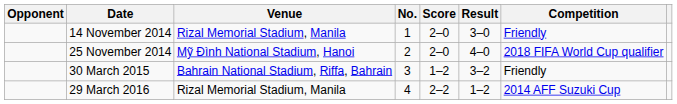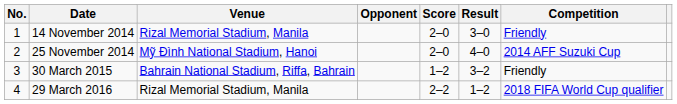 <table class="wikitable sortable">
 <tr>
-<th scope="col">Opponent</th>
+<th scope="col">No.</th>
 <th scope="col">Date</th>
 <th scope="col">Venue</th>
-<th scope="col">No.</th>
+<th scope="col">Opponent</th>
 <th scope="col">Score</th>
 <th scope="col">Result</th>
 <th scope="col">Competition</th>
 <th scope="col" class="unsortable"></th>
 </tr>
 <tr>
-<td></td>
+<td align="center">1</td>
 <td>14 November 2014</td>
 <td><a href='#'>Rizal Memorial Stadium</a>, <a href='#'>Manila</a></td>
-<td align="center">1</td>
+<td></td>
 <td align="center">2–0</td>
 <td align="center">3–0</td>
 <td><a href='#'>Friendly</a></td>
 <td></td>
 </tr>
 <tr>
-<td></td>
+<td align="center">2</td>
 <td>25 November 2014</td>
 <td><a href='#'>Mỹ Đình National Stadium</a>, <a href='#'>Hanoi</a></td>
-<td align="center">2</td>
+<td></td>
 <td align="center">2–0</td>
 <td align="center">4–0</td>
-<td><a href='#'>2018 FIFA World Cup qualifier</a></td>
+<td><a href='#'>2014 AFF Suzuki Cup</a></td>
 <td></td>
 </tr>
 <tr>
-<td></td>
+<td align="center">3</td>
 <td>30 March 2015</td>
 <td><a href='#'>Bahrain National Stadium</a>, <a href='#'>Riffa</a>, <a href='#'>Bahrain</a></td>
-<td align="center">3</td>
+<td></td>
 <td align="center">1–2</td>
 <td align="center">3–2</td>
 <td>Friendly</td>
 <td><br></td>
 </tr>
 <tr>
-<td></td>
+<td align="center">4</td>
 <td>29 March 2016</td>
 <td>Rizal Memorial Stadium, Manila</td>
-<td align="center">4</td>
+<td></td>
 <td align="center">2–2</td>
 <td align="center">1–2</td>
-<td><a href='#'>2014 AFF Suzuki Cup</a></td>
+<td><a href='#'>2018 FIFA World Cup qualifier</a></td>
 <td></td>
 </tr>
 </table>
